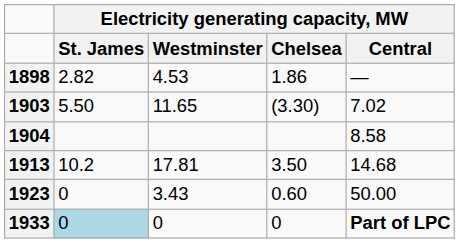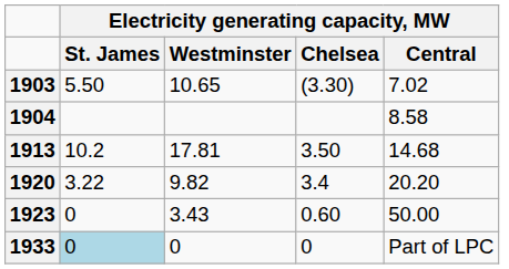 <table class="wikitable">
 <tr>
 <td></td>
 <th colspan="4">Electricity generating capacity, MW</th>
 </tr>
 <tr>
 <td></td>
 <th>St. James</th>
 <th>Westminster</th>
 <th>Chelsea</th>
 <th>Central</th>
 </tr>
 <tr>
-<th>1898</th>
-<td>2.82</td>
-<td>4.53</td>
-<td>1.86</td>
-<td>—</td>
-</tr>
-<tr>
 <th>1903</th>
 <td>5.50</td>
-<td>11.65</td>
+<td>10.65</td>
 <td>(3.30)</td>
 <td>7.02</td>
 </tr>
 <tr>
 <th>1904</th>
 <td></td>
 <td></td>
 <td></td>
 <td>8.58</td>
 </tr>
 <tr>
 <th>1913</th>
 <td>10.2</td>
 <td>17.81</td>
 <td>3.50</td>
 <td>14.68</td>
 </tr>
 <tr>
+<th>1920</th>
+<td>3.22</td>
+<td>9.82</td>
+<td>3.4</td>
+<td>20.20</td>
+</tr>
+<tr>
 <th>1923</th>
 <td>0</td>
 <td>3.43</td>
 <td>0.60</td>
 <td>50.00</td>
 </tr>
 <tr>
 <th>1933</th>
 <td style="background: lightblue;">0</td>
 <td>0</td>
 <td>0</td>
-<td><strong>Part of LPC</strong></td>
+<td>Part of LPC</td>
 </tr>
 </table>
